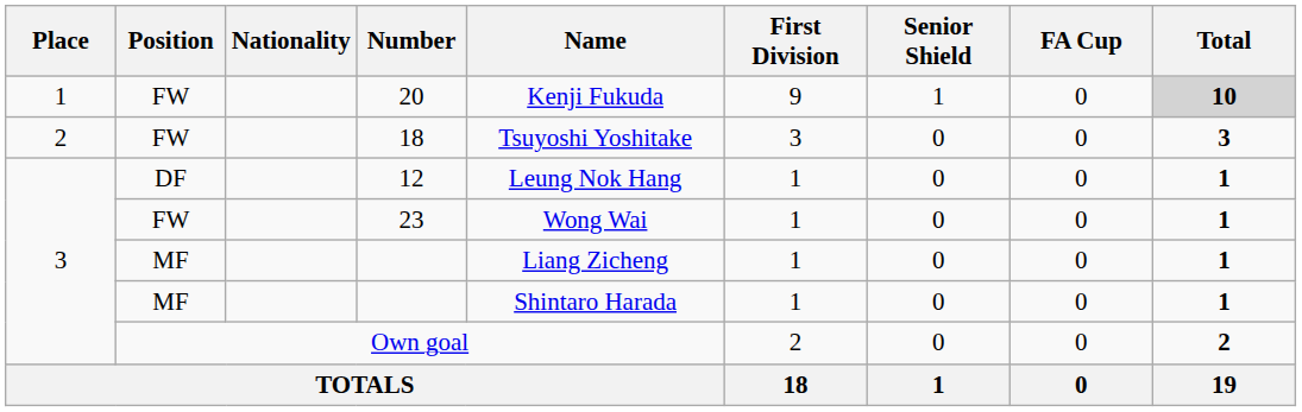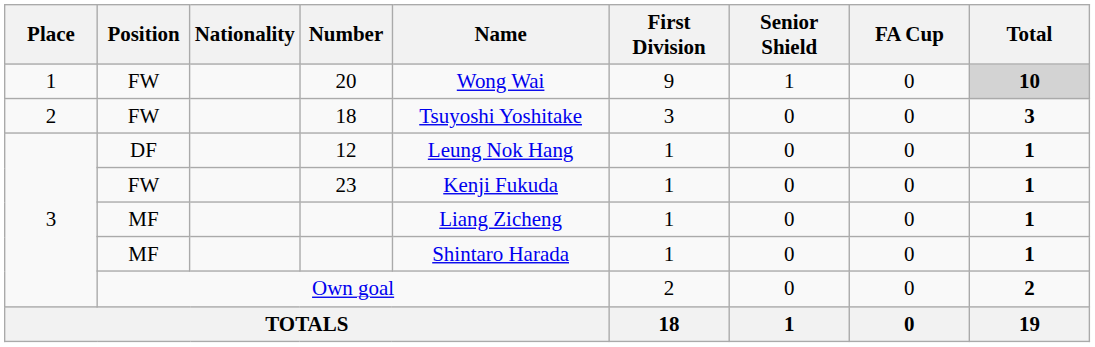 <table class="wikitable" style="font-size: 95%; text-align: center;">
 <tr>
 <th width=60>Place</th>
 <th width=60>Position</th>
 <th width=60>Nationality</th>
 <th width=60>Number</th>
 <th width=150>Name</th>
 <th width=80>First Division</th>
 <th width=80>Senior Shield</th>
 <th width=80>FA Cup</th>
 <th width=80><strong>Total</strong></th>
 </tr>
 <tr>
 <td>1</td>
 <td>FW</td>
 <td></td>
 <td>20</td>
-<td><a href='#'>Kenji Fukuda</a></td>
+<td><a href='#'>Wong Wai</a></td>
 <td>9</td>
 <td>1</td>
 <td>0</td>
 <td style="background: lightgrey;"><strong>10</strong></td>
 </tr>
 <tr>
 <td>2</td>
 <td>FW</td>
 <td></td>
 <td>18</td>
 <td><a href='#'>Tsuyoshi Yoshitake</a></td>
 <td>3</td>
 <td>0</td>
 <td>0</td>
 <td><strong>3</strong></td>
 </tr>
 <tr>
 <td rowspan=5>3</td>
 <td>DF</td>
 <td></td>
 <td>12</td>
 <td><a href='#'>Leung Nok Hang</a></td>
 <td>1</td>
 <td>0</td>
 <td>0</td>
 <td><strong>1</strong></td>
 </tr>
 <tr>
 <td>FW</td>
 <td></td>
 <td>23</td>
-<td><a href='#'>Wong Wai</a></td>
+<td><a href='#'>Kenji Fukuda</a></td>
 <td>1</td>
 <td>0</td>
 <td>0</td>
 <td><strong>1</strong></td>
 </tr>
 <tr>
 <td>MF</td>
 <td></td>
 <td></td>
 <td><a href='#'>Liang Zicheng</a></td>
 <td>1</td>
 <td>0</td>
 <td>0</td>
 <td><strong>1</strong></td>
 </tr>
 <tr>
 <td>MF</td>
 <td></td>
 <td></td>
 <td><a href='#'>Shintaro Harada</a></td>
 <td>1</td>
 <td>0</td>
 <td>0</td>
 <td><strong>1</strong></td>
 </tr>
 <tr>
 <td colspan=4><a href='#'>Own goal</a></td>
 <td>2</td>
 <td>0</td>
 <td>0</td>
 <td><strong>2</strong></td>
 </tr>
 <tr>
 <th colspan=5>TOTALS</th>
 <th>18</th>
 <th>1</th>
 <th>0</th>
 <th>19</th>
 </tr>
 </table>
